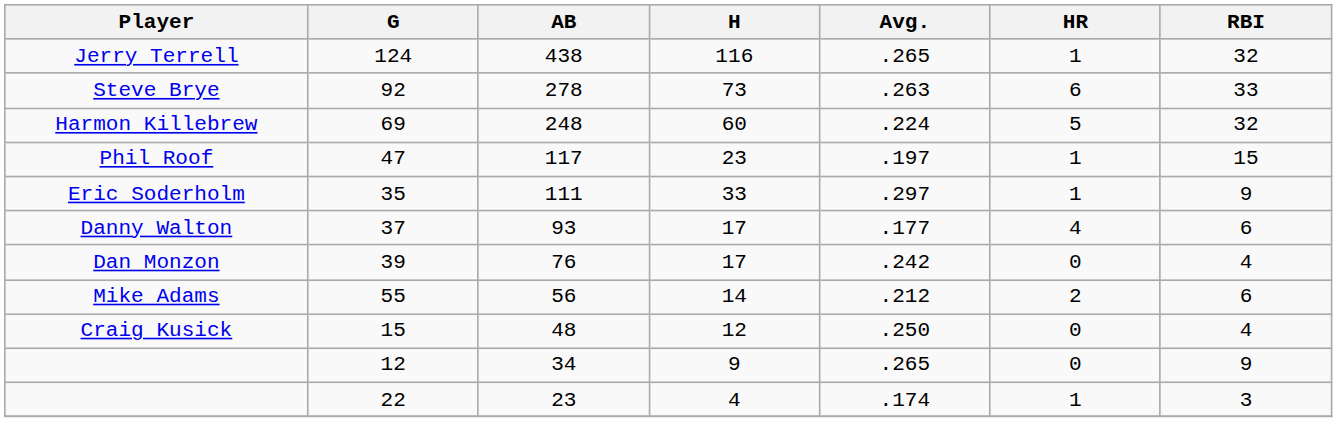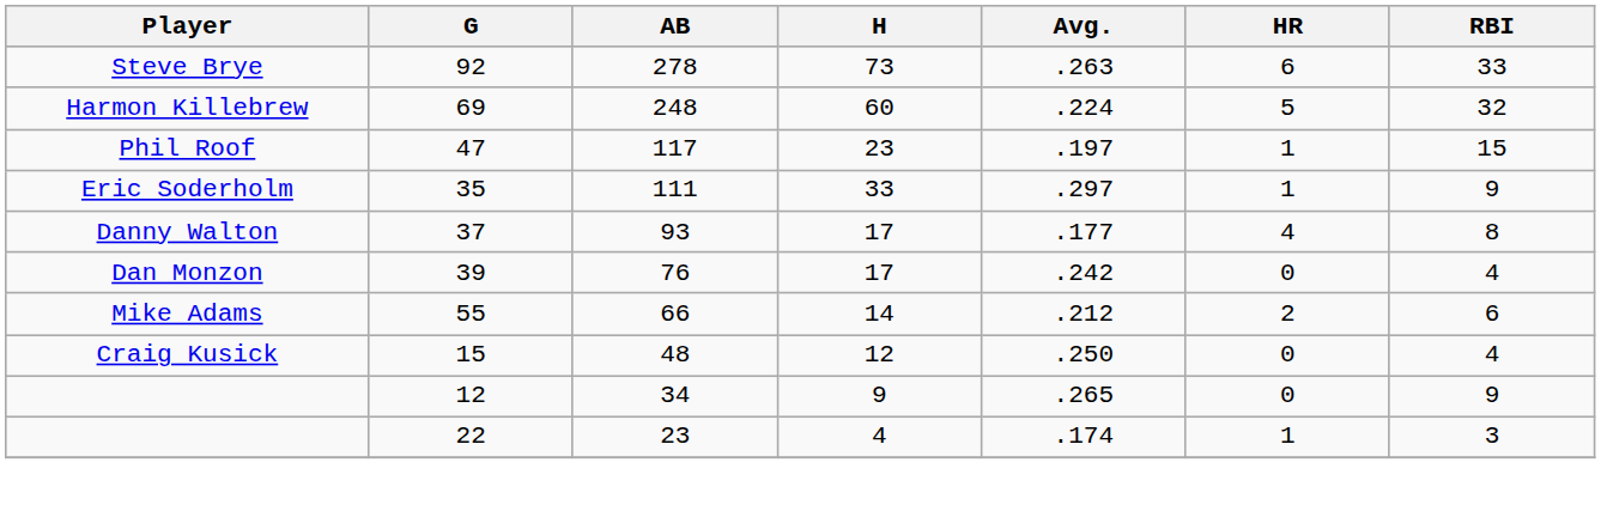 <table class="wikitable sortable">
 <tr>
 <th bgcolor="#DDDDFF" width="16%">Player</th>
 <th bgcolor="#DDDDFF" width="9%">G</th>
 <th bgcolor="#DDDDFF" width="9%">AB</th>
 <th bgcolor="#DDDDFF" width="9%">H</th>
 <th bgcolor="#DDDDFF" width="9%">Avg.</th>
 <th bgcolor="#DDDDFF" width="9%">HR</th>
 <th bgcolor="#DDDDFF" width="9%">RBI</th>
-</tr>
-<tr align="center">
-<td><a href='#'>Jerry Terrell</a></td>
-<td>124</td>
-<td>438</td>
-<td>116</td>
-<td>.265</td>
-<td>1</td>
-<td>32</td>
 </tr>
 <tr align=center>
 <td><a href='#'>Steve Brye</a></td>
 <td>92</td>
 <td>278</td>
 <td>73</td>
 <td>.263</td>
 <td>6</td>
 <td>33</td>
 </tr>
 <tr align=center>
 <td><a href='#'>Harmon Killebrew</a></td>
 <td>69</td>
 <td>248</td>
 <td>60</td>
 <td>.224</td>
 <td>5</td>
 <td>32</td>
 </tr>
 <tr align=center>
 <td><a href='#'>Phil Roof</a></td>
 <td>47</td>
 <td>117</td>
 <td>23</td>
 <td>.197</td>
 <td>1</td>
 <td>15</td>
 </tr>
 <tr align=center>
 <td><a href='#'>Eric Soderholm</a></td>
 <td>35</td>
 <td>111</td>
 <td>33</td>
 <td>.297</td>
 <td>1</td>
 <td>9</td>
 </tr>
 <tr align=center>
 <td><a href='#'>Danny Walton</a></td>
 <td>37</td>
 <td>93</td>
 <td>17</td>
 <td>.177</td>
 <td>4</td>
-<td>6</td>
+<td>8</td>
 </tr>
 <tr align=center>
 <td><a href='#'>Dan Monzon</a></td>
 <td>39</td>
 <td>76</td>
 <td>17</td>
 <td>.242</td>
 <td>0</td>
 <td>4</td>
 </tr>
 <tr align=center>
 <td><a href='#'>Mike Adams</a></td>
 <td>55</td>
-<td>56</td>
+<td>66</td>
 <td>14</td>
 <td>.212</td>
 <td>2</td>
 <td>6</td>
 </tr>
 <tr align=center>
 <td><a href='#'>Craig Kusick</a></td>
 <td>15</td>
 <td>48</td>
 <td>12</td>
 <td>.250</td>
 <td>0</td>
 <td>4</td>
 </tr>
 <tr align=center>
 <td></td>
 <td>12</td>
 <td>34</td>
 <td>9</td>
 <td>.265</td>
 <td>0</td>
 <td>9</td>
 </tr>
 <tr align="center">
 <td></td>
 <td>22</td>
 <td>23</td>
 <td>4</td>
 <td>.174</td>
 <td>1</td>
 <td>3</td>
 </tr>
 <tr align="center">
 </tr>
 </table>
